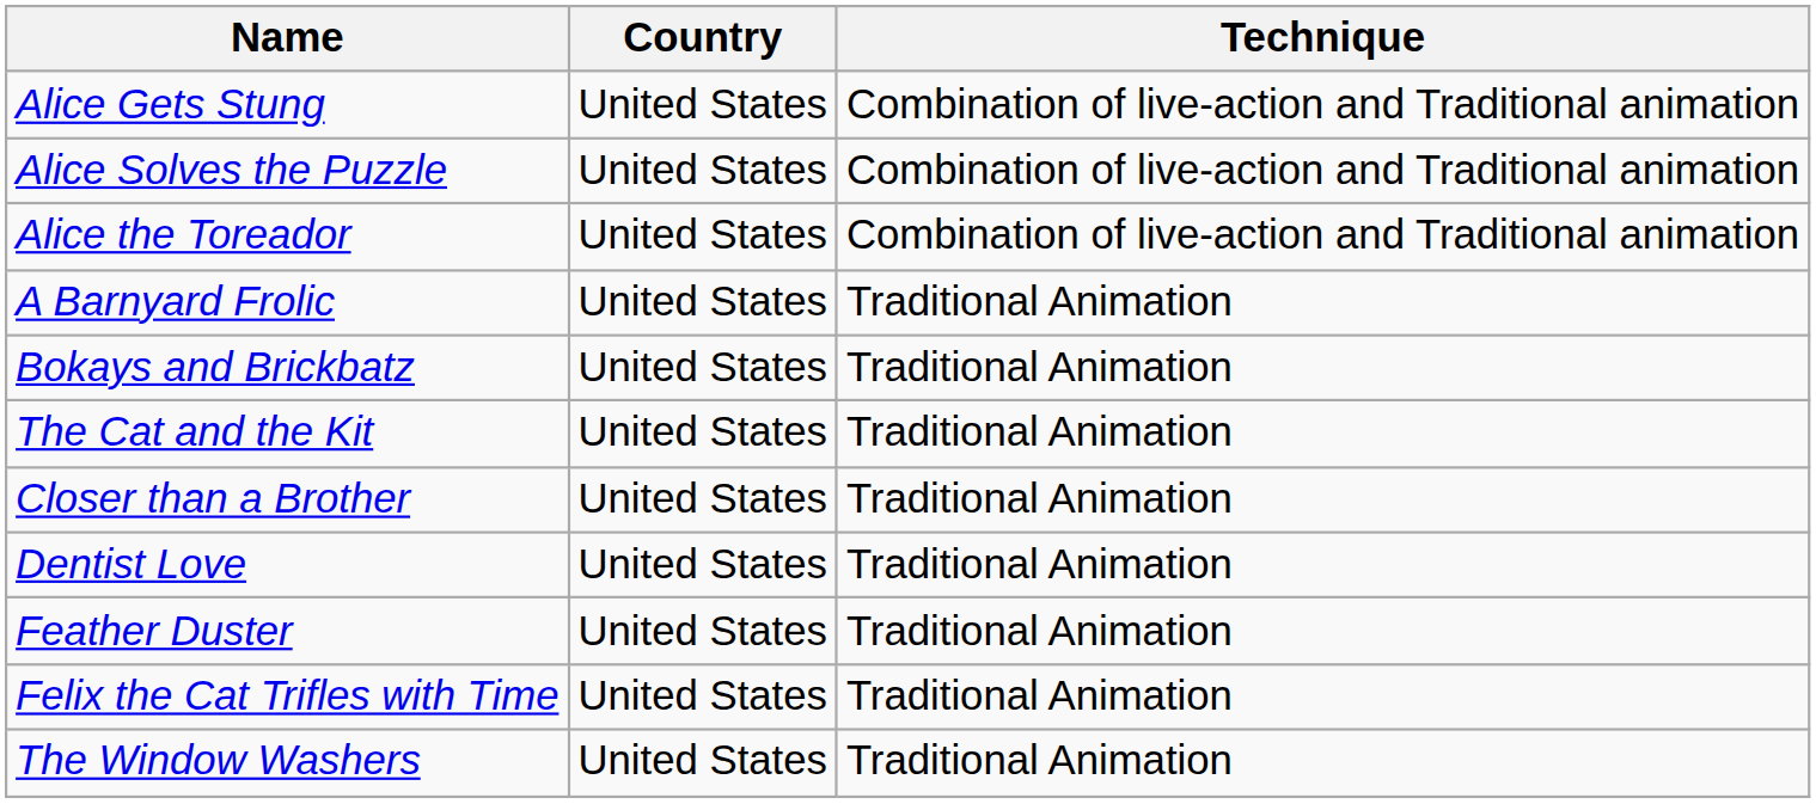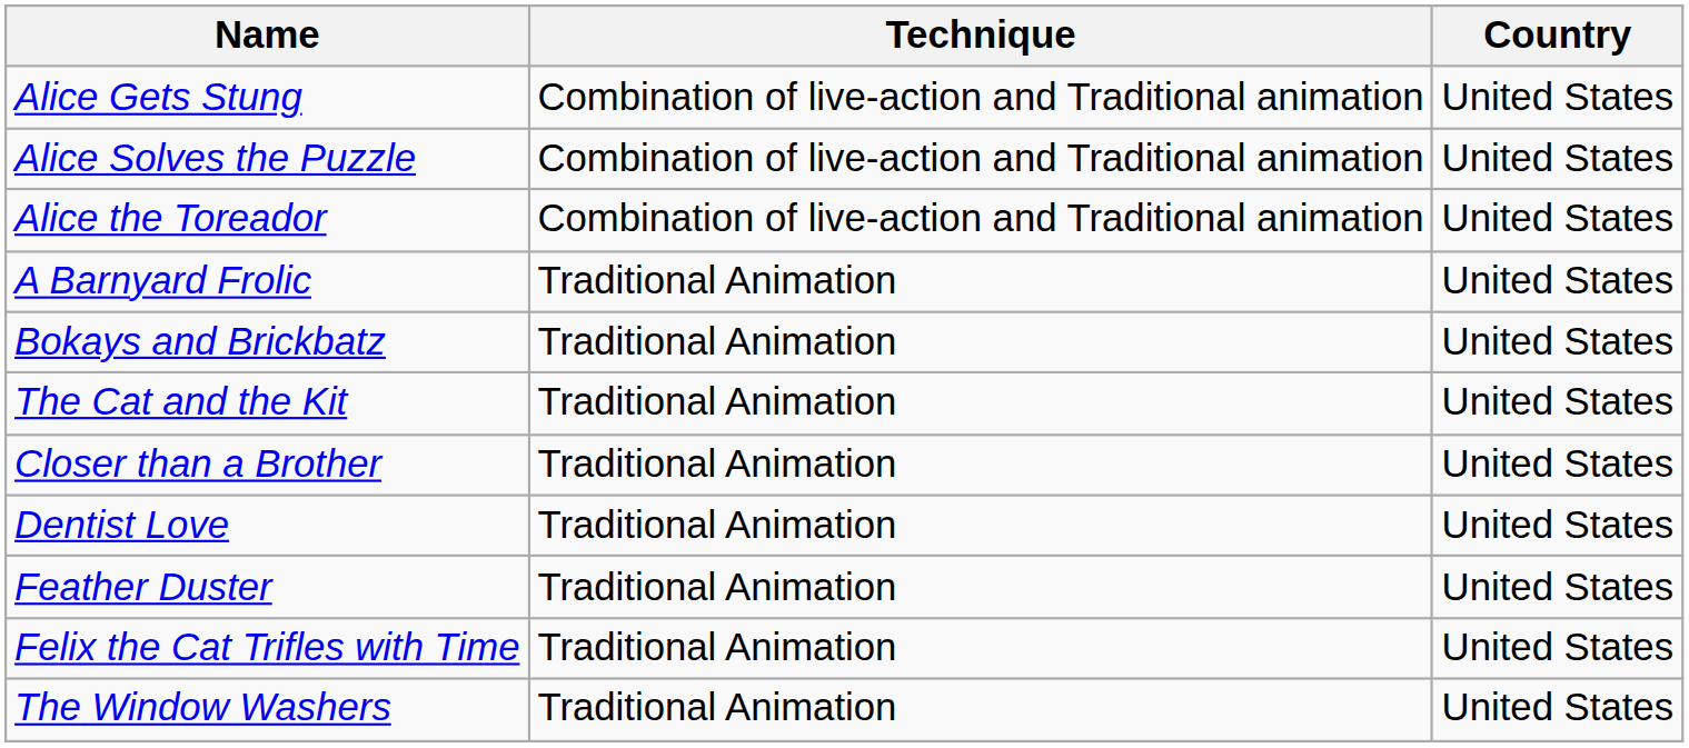 <table class="wikitable sortable">
 <tr>
 <th>Name</th>
+<th>Technique</th>
 <th>Country</th>
-<th>Technique</th>
 </tr>
 <tr>
 <td><em><a href='#'>Alice Gets Stung</a></em></td>
+<td>Combination of live-action and Traditional animation</td>
 <td>United States</td>
-<td>Combination of live-action and Traditional animation</td>
 </tr>
 <tr>
 <td><em><a href='#'>Alice Solves the Puzzle</a></em></td>
+<td>Combination of live-action and Traditional animation</td>
 <td>United States</td>
-<td>Combination of live-action and Traditional animation</td>
 </tr>
 <tr>
 <td><em><a href='#'>Alice the Toreador</a></em></td>
+<td>Combination of live-action and Traditional animation</td>
 <td>United States</td>
-<td>Combination of live-action and Traditional animation</td>
 </tr>
 <tr>
 <td><em><a href='#'>A Barnyard Frolic</a></em></td>
+<td>Traditional Animation</td>
 <td>United States</td>
-<td>Traditional Animation</td>
 </tr>
 <tr>
 <td><em><a href='#'>Bokays and Brickbatz</a></em></td>
+<td>Traditional Animation</td>
 <td>United States</td>
-<td>Traditional Animation</td>
 </tr>
 <tr>
 <td><em><a href='#'>The Cat and the Kit</a></em></td>
+<td>Traditional Animation</td>
 <td>United States</td>
-<td>Traditional Animation</td>
 </tr>
 <tr>
 <td><em><a href='#'>Closer than a Brother</a></em></td>
+<td>Traditional Animation</td>
 <td>United States</td>
-<td>Traditional Animation</td>
 </tr>
 <tr>
 <td><em><a href='#'>Dentist Love</a></em></td>
+<td>Traditional Animation</td>
 <td>United States</td>
-<td>Traditional Animation</td>
 </tr>
 <tr>
 <td><em><a href='#'>Feather Duster</a></em></td>
+<td>Traditional Animation</td>
 <td>United States</td>
-<td>Traditional Animation</td>
 </tr>
 <tr>
 <td><em><a href='#'>Felix the Cat Trifles with Time</a></em></td>
+<td>Traditional Animation</td>
 <td>United States</td>
-<td>Traditional Animation</td>
 </tr>
 <tr>
 <td><em><a href='#'>The Window Washers</a></em></td>
+<td>Traditional Animation</td>
 <td>United States</td>
-<td>Traditional Animation</td>
 </tr>
 </table>
